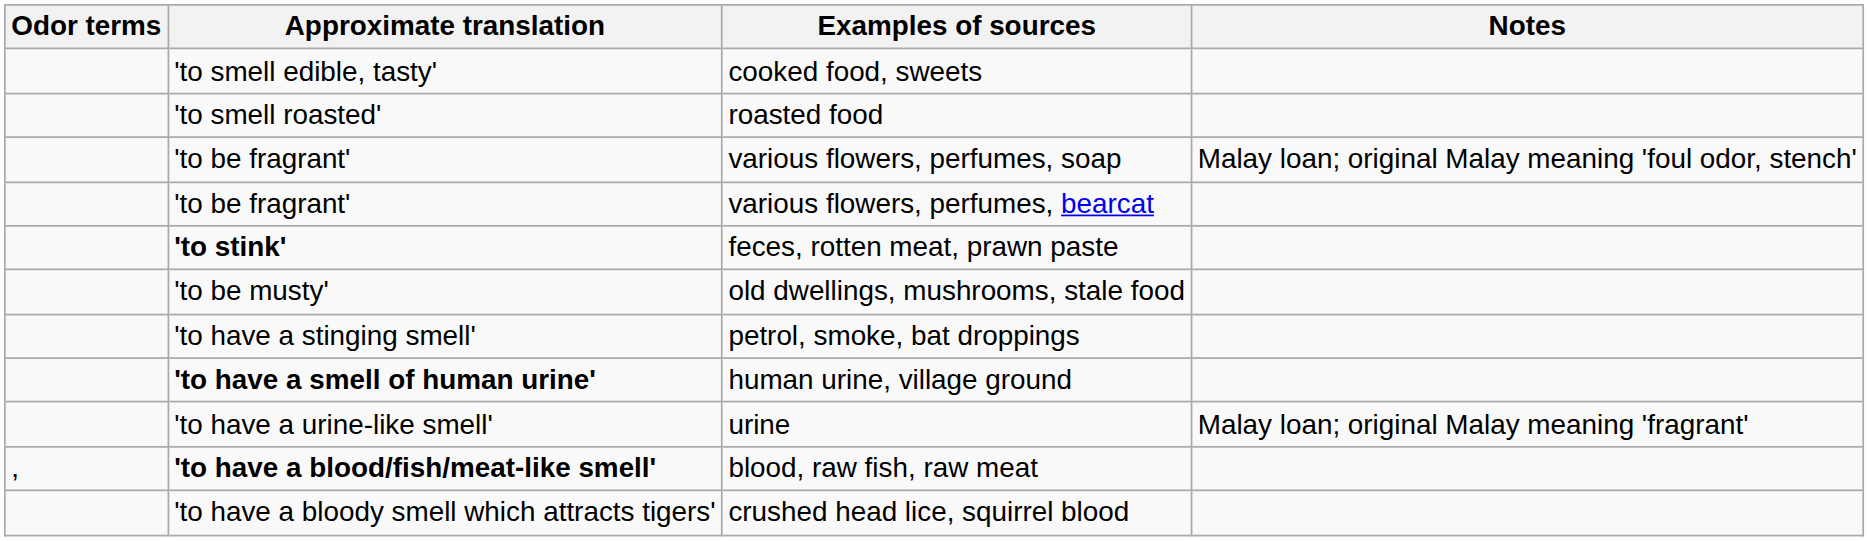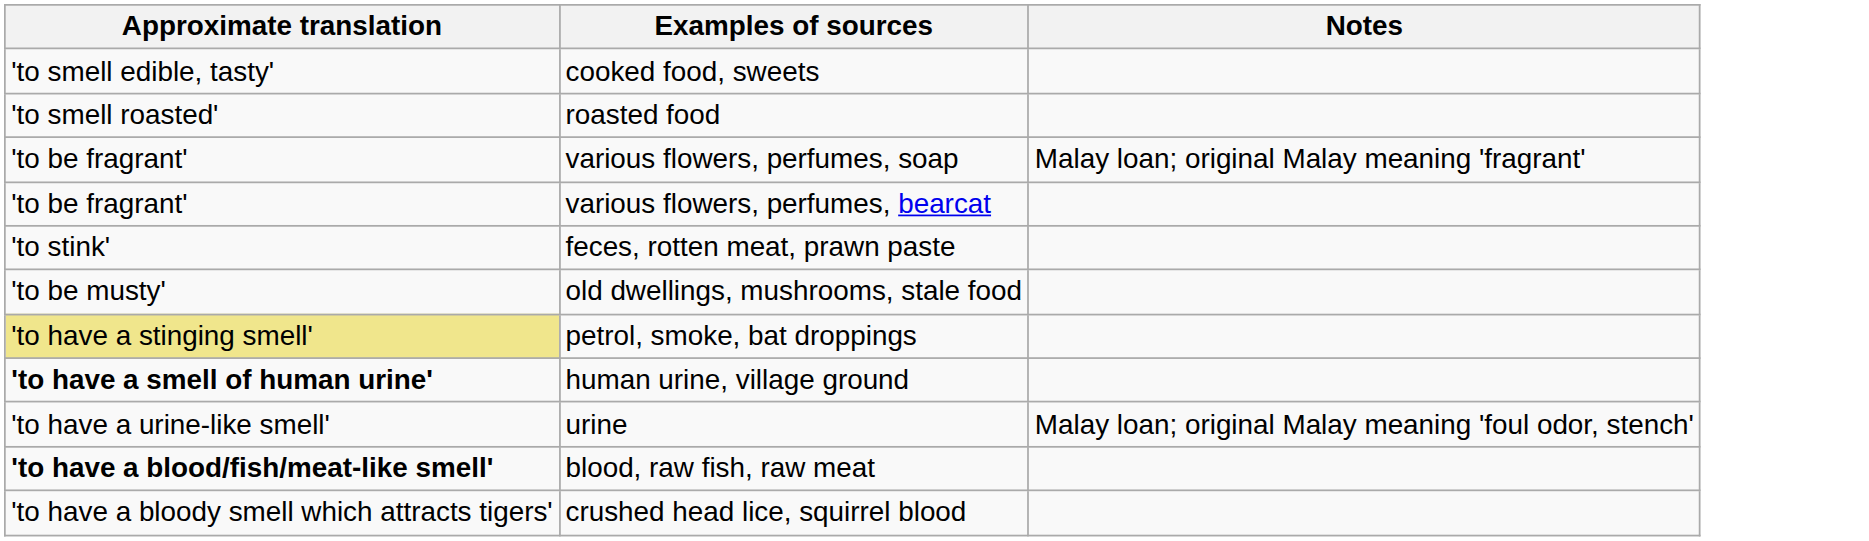 <table class="wikitable">
 <tr>
-<th>Odor terms</th>
 <th>Approximate translation</th>
 <th>Examples of sources</th>
 <th>Notes</th>
 </tr>
 <tr>
-<td></td>
 <td>'to smell edible, tasty'</td>
 <td>cooked food, sweets</td>
 <td></td>
 </tr>
 <tr>
-<td></td>
 <td>'to smell roasted'</td>
 <td>roasted food</td>
 <td></td>
 </tr>
 <tr>
-<td></td>
 <td>'to be fragrant'</td>
 <td>various flowers, perfumes, soap</td>
-<td>Malay loan; original Malay meaning 'foul odor, stench'</td>
+<td>Malay loan; original Malay meaning 'fragrant'</td>
 </tr>
 <tr>
-<td></td>
 <td>'to be fragrant'</td>
 <td>various flowers, perfumes, <a href='#'>bearcat</a></td>
 <td></td>
 </tr>
 <tr>
-<td></td>
-<td><strong>'to stink'</strong></td>
+<td>'to stink'</td>
 <td>feces, rotten meat, prawn paste</td>
 <td></td>
 </tr>
 <tr>
-<td></td>
 <td>'to be musty'</td>
 <td>old dwellings, mushrooms, stale food</td>
 <td></td>
 </tr>
 <tr>
-<td></td>
-<td>'to have a stinging smell'</td>
+<td style="background: khaki;">'to have a stinging smell'</td>
 <td>petrol, smoke, bat droppings</td>
 <td></td>
 </tr>
 <tr>
-<td></td>
 <td><strong>'to have a smell of human urine'</strong></td>
 <td>human urine, village ground</td>
 <td></td>
 </tr>
 <tr>
-<td></td>
 <td>'to have a urine-like smell'</td>
 <td>urine</td>
-<td>Malay loan; original Malay meaning 'fragrant'</td>
+<td>Malay loan; original Malay meaning 'foul odor, stench'</td>
 </tr>
 <tr>
-<td>, </td>
 <td><strong>'to have a blood/fish/meat-like smell'</strong></td>
 <td>blood, raw fish, raw meat</td>
 <td></td>
 </tr>
 <tr>
-<td></td>
 <td>'to have a bloody smell which attracts tigers'</td>
 <td>crushed head lice, squirrel blood</td>
 <td></td>
 </tr>
 </table>
